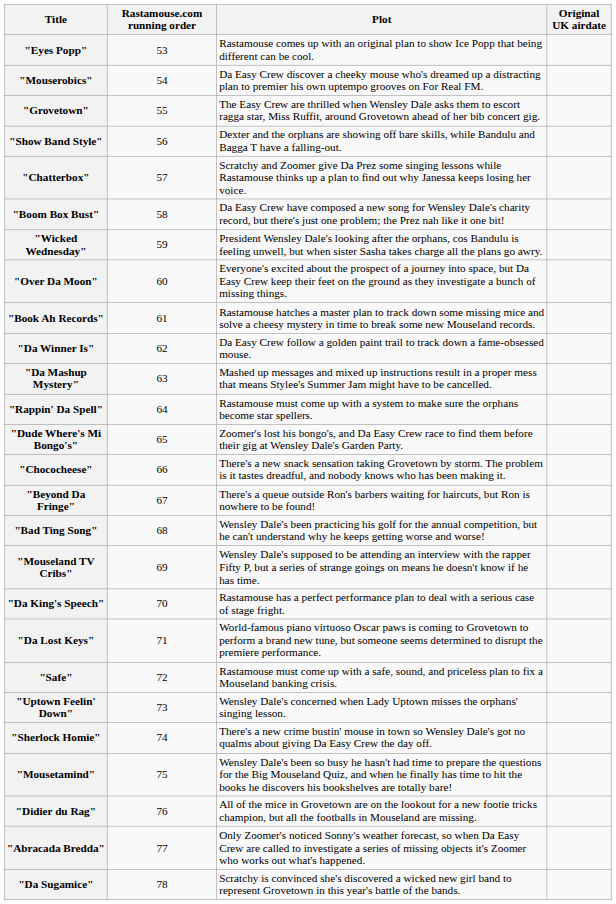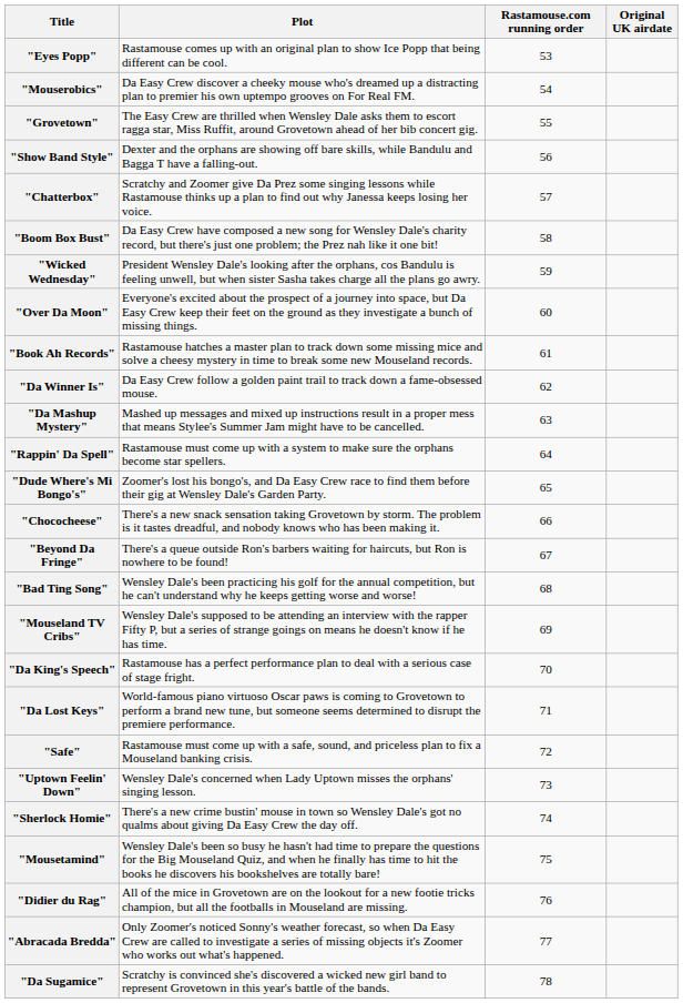 <table class="wikitable sortable">
 <tr>
 <th>Title</th>
+<th>Plot</th>
 <th>Rastamouse.com running order</th>
-<th>Plot</th>
 <th>Original UK airdate</th>
 </tr>
 <tr>
 <th align="center">"Eyes Popp"</th>
+<td>Rastamouse comes up with an original plan to show Ice Popp that being different can be cool.</td>
 <td align=center>53</td>
-<td>Rastamouse comes up with an original plan to show Ice Popp that being different can be cool.</td>
 <td></td>
 </tr>
 <tr>
 <th align="center">"Mouserobics"</th>
+<td>Da Easy Crew discover a cheeky mouse who's dreamed up a distracting plan to premier his own uptempo grooves on For Real FM.</td>
 <td align=center>54</td>
-<td>Da Easy Crew discover a cheeky mouse who's dreamed up a distracting plan to premier his own uptempo grooves on For Real FM.</td>
 <td></td>
 </tr>
 <tr>
 <th align="center">"Grovetown"</th>
+<td>The Easy Crew are thrilled when Wensley Dale asks them to escort ragga star, Miss Ruffit, around Grovetown ahead of her bib concert gig.</td>
 <td align=center>55</td>
-<td>The Easy Crew are thrilled when Wensley Dale asks them to escort ragga star, Miss Ruffit, around Grovetown ahead of her bib concert gig.</td>
 <td></td>
 </tr>
 <tr>
 <th align="center">"Show Band Style"</th>
+<td>Dexter and the orphans are showing off bare skills, while Bandulu and Bagga T have a falling-out.</td>
 <td align=center>56</td>
-<td>Dexter and the orphans are showing off bare skills, while Bandulu and Bagga T have a falling-out.</td>
 <td></td>
 </tr>
 <tr>
 <th align="center">"Chatterbox"</th>
+<td>Scratchy and Zoomer give Da Prez some singing lessons while Rastamouse thinks up a plan to find out why Janessa keeps losing her voice.</td>
 <td align=center>57</td>
-<td>Scratchy and Zoomer give Da Prez some singing lessons while Rastamouse thinks up a plan to find out why Janessa keeps losing her voice.</td>
 <td></td>
 </tr>
 <tr>
 <th align="center">"Boom Box Bust"</th>
+<td>Da Easy Crew have composed a new song for Wensley Dale's charity record, but there's just one problem; the Prez nah like it one bit!</td>
 <td align=center>58</td>
-<td>Da Easy Crew have composed a new song for Wensley Dale's charity record, but there's just one problem; the Prez nah like it one bit!</td>
 <td></td>
 </tr>
 <tr>
 <th align="center">"Wicked Wednesday"</th>
+<td>President Wensley Dale's looking after the orphans, cos Bandulu is feeling unwell, but when sister Sasha takes charge all the plans go awry.</td>
 <td align=center>59</td>
-<td>President Wensley Dale's looking after the orphans, cos Bandulu is feeling unwell, but when sister Sasha takes charge all the plans go awry.</td>
 <td></td>
 </tr>
 <tr>
 <th align="center">"Over Da Moon"</th>
+<td>Everyone's excited about the prospect of a journey into space, but Da Easy Crew keep their feet on the ground as they investigate a bunch of missing things.</td>
 <td align=center>60</td>
-<td>Everyone's excited about the prospect of a journey into space, but Da Easy Crew keep their feet on the ground as they investigate a bunch of missing things.</td>
 <td></td>
 </tr>
 <tr>
 <th align="center">"Book Ah Records"</th>
+<td>Rastamouse hatches a master plan to track down some missing mice and solve a cheesy mystery in time to break some new Mouseland records.</td>
 <td align=center>61</td>
-<td>Rastamouse hatches a master plan to track down some missing mice and solve a cheesy mystery in time to break some new Mouseland records.</td>
 <td></td>
 </tr>
 <tr>
 <th align="center">"Da Winner Is"</th>
+<td>Da Easy Crew follow a golden paint trail to track down a fame-obsessed mouse.</td>
 <td align=center>62</td>
-<td>Da Easy Crew follow a golden paint trail to track down a fame-obsessed mouse.</td>
 <td></td>
 </tr>
 <tr>
 <th align="center">"Da Mashup Mystery"</th>
+<td>Mashed up messages and mixed up instructions result in a proper mess that means Stylee's Summer Jam might have to be cancelled.</td>
 <td align=center>63</td>
-<td>Mashed up messages and mixed up instructions result in a proper mess that means Stylee's Summer Jam might have to be cancelled.</td>
 <td></td>
 </tr>
 <tr>
 <th align="center">"Rappin' Da Spell"</th>
+<td>Rastamouse must come up with a system to make sure the orphans become star spellers.</td>
 <td align=center>64</td>
-<td>Rastamouse must come up with a system to make sure the orphans become star spellers.</td>
 <td></td>
 </tr>
 <tr>
 <th align="center">"Dude Where's Mi Bongo's"</th>
+<td>Zoomer's lost his bongo's, and Da Easy Crew race to find them before their gig at Wensley Dale's Garden Party.</td>
 <td align=center>65</td>
-<td>Zoomer's lost his bongo's, and Da Easy Crew race to find them before their gig at Wensley Dale's Garden Party.</td>
 <td></td>
 </tr>
 <tr>
 <th align="center">"Chococheese"</th>
+<td>There's a new snack sensation taking Grovetown by storm. The problem is it tastes dreadful, and nobody knows who has been making it.</td>
 <td align=center>66</td>
-<td>There's a new snack sensation taking Grovetown by storm. The problem is it tastes dreadful, and nobody knows who has been making it.</td>
 <td></td>
 </tr>
 <tr>
 <th align="center">"Beyond Da Fringe"</th>
+<td>There's a queue outside Ron's barbers waiting for haircuts, but Ron is nowhere to be found!</td>
 <td align=center>67</td>
-<td>There's a queue outside Ron's barbers waiting for haircuts, but Ron is nowhere to be found!</td>
 <td></td>
 </tr>
 <tr>
 <th align="center">"Bad Ting Song"</th>
+<td>Wensley Dale's been practicing his golf for the annual competition, but he can't understand why he keeps getting worse and worse!</td>
 <td align=center>68</td>
-<td>Wensley Dale's been practicing his golf for the annual competition, but he can't understand why he keeps getting worse and worse!</td>
 <td></td>
 </tr>
 <tr>
 <th align="center">"Mouseland TV Cribs"</th>
+<td>Wensley Dale's supposed to be attending an interview with the rapper Fifty P, but a series of strange goings on means he doesn't know if he has time.</td>
 <td align=center>69</td>
-<td>Wensley Dale's supposed to be attending an interview with the rapper Fifty P, but a series of strange goings on means he doesn't know if he has time.</td>
 <td></td>
 </tr>
 <tr>
 <th align="center">"Da King's Speech"</th>
+<td>Rastamouse has a perfect performance plan to deal with a serious case of stage fright.</td>
 <td align=center>70</td>
-<td>Rastamouse has a perfect performance plan to deal with a serious case of stage fright.</td>
 <td></td>
 </tr>
 <tr>
 <th align="center">"Da Lost Keys"</th>
+<td>World-famous piano virtuoso Oscar paws is coming to Grovetown to perform a brand new tune, but someone seems determined to disrupt the premiere performance.</td>
 <td align=center>71</td>
-<td>World-famous piano virtuoso Oscar paws is coming to Grovetown to perform a brand new tune, but someone seems determined to disrupt the premiere performance.</td>
 <td></td>
 </tr>
 <tr>
 <th align="center">"Safe"</th>
+<td>Rastamouse must come up with a safe, sound, and priceless plan to fix a Mouseland banking crisis.</td>
 <td align=center>72</td>
-<td>Rastamouse must come up with a safe, sound, and priceless plan to fix a Mouseland banking crisis.</td>
 <td></td>
 </tr>
 <tr>
 <th align="center">"Uptown Feelin' Down"</th>
+<td>Wensley Dale's concerned when Lady Uptown misses the orphans' singing lesson.</td>
 <td align=center>73</td>
-<td>Wensley Dale's concerned when Lady Uptown misses the orphans' singing lesson.</td>
 <td></td>
 </tr>
 <tr>
 <th align="center">"Sherlock Homie"</th>
+<td>There's a new crime bustin' mouse in town so Wensley Dale's got no qualms about giving Da Easy Crew the day off.</td>
 <td align=center>74</td>
-<td>There's a new crime bustin' mouse in town so Wensley Dale's got no qualms about giving Da Easy Crew the day off.</td>
 <td></td>
 </tr>
 <tr>
 <th align="center">"Mousetamind"</th>
+<td>Wensley Dale's been so busy he hasn't had time to prepare the questions for the Big Mouseland Quiz, and when he finally has time to hit the books he discovers his bookshelves are totally bare!</td>
 <td align=center>75</td>
-<td>Wensley Dale's been so busy he hasn't had time to prepare the questions for the Big Mouseland Quiz, and when he finally has time to hit the books he discovers his bookshelves are totally bare!</td>
 <td></td>
 </tr>
 <tr>
 <th align="center">"Didier du Rag"</th>
+<td>All of the mice in Grovetown are on the lookout for a new footie tricks champion, but all the footballs in Mouseland are missing.</td>
 <td align=center>76</td>
-<td>All of the mice in Grovetown are on the lookout for a new footie tricks champion, but all the footballs in Mouseland are missing.</td>
 <td></td>
 </tr>
 <tr>
 <th align="center">"Abracada Bredda"</th>
+<td>Only Zoomer's noticed Sonny's weather forecast, so when Da Easy Crew are called to investigate a series of missing objects it's Zoomer who works out what's happened.</td>
 <td align=center>77</td>
-<td>Only Zoomer's noticed Sonny's weather forecast, so when Da Easy Crew are called to investigate a series of missing objects it's Zoomer who works out what's happened.</td>
 <td></td>
 </tr>
 <tr>
 <th align="center">"Da Sugamice"</th>
+<td>Scratchy is convinced she's discovered a wicked new girl band to represent Grovetown in this year's battle of the bands.</td>
 <td align=center>78</td>
-<td>Scratchy is convinced she's discovered a wicked new girl band to represent Grovetown in this year's battle of the bands.</td>
 <td></td>
 </tr>
 </table>
